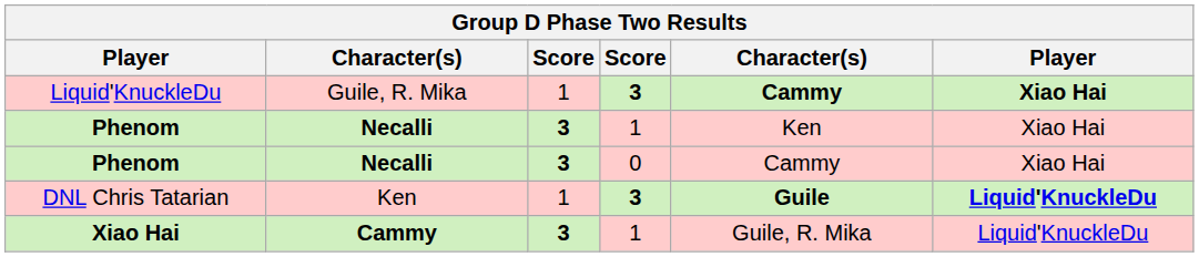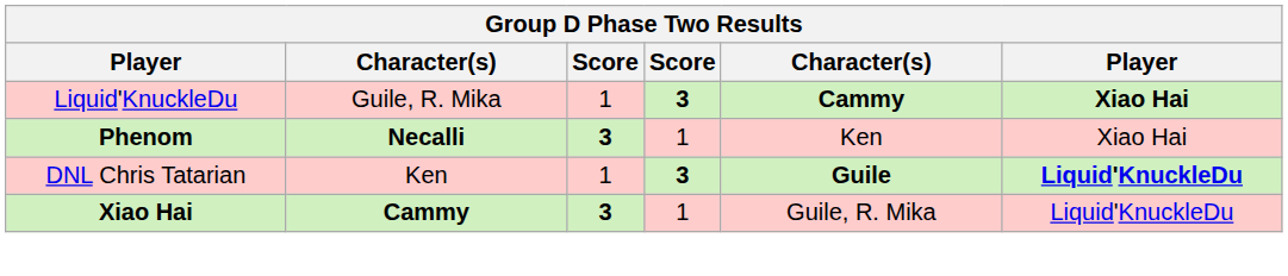 <table class="wikitable" style="text-align: center;">
 <tr>
 <th colspan=6>Group D Phase Two Results</th>
 </tr>
 <tr>
 <th width="181px">Player</th>
 <th width="181px">Character(s)</th>
 <th width="20px">Score</th>
 <th width="20px">Score</th>
 <th width="181px">Character(s)</th>
 <th width="181px">Player</th>
 </tr>
 <tr>
 <td style="background: #FFCCCC;"><a href='#'>Liquid</a>'<a href='#'>KnuckleDu</a></td>
 <td style="background: #FFCCCC;">Guile, R. Mika</td>
 <td style="background: #FFCCCC;">1</td>
 <td style="background: #D0F0C0;"><strong>3</strong></td>
 <td style="background: #D0F0C0;"><strong>Cammy</strong></td>
 <td style="background: #D0F0C0;"><strong> Xiao Hai</strong></td>
 </tr>
 <tr>
 <td style="background: #D0F0C0;"><strong> Phenom</strong></td>
 <td style="background: #D0F0C0;"><strong>Necalli</strong></td>
 <td style="background: #D0F0C0;"><strong>3</strong></td>
 <td style="background: #FFCCCC;">1</td>
 <td style="background: #FFCCCC;">Ken</td>
 <td style="background: #FFCCCC;"> Xiao Hai</td>
 </tr>
 <tr>
-<td style="background: #D0F0C0;"><strong> Phenom</strong></td>
-<td style="background: #D0F0C0;"><strong>Necalli</strong></td>
-<td style="background: #D0F0C0;"><strong>3</strong></td>
-<td style="background: #FFCCCC;">0</td>
-<td style="background: #FFCCCC;">Cammy</td>
-<td style="background: #FFCCCC;"> Xiao Hai</td>
-</tr>
-<tr>
 <td style="background: #FFCCCC;"><a href='#'>DNL</a> Chris Tatarian</td>
 <td style="background: #FFCCCC;">Ken</td>
 <td style="background: #FFCCCC;">1</td>
 <td style="background: #D0F0C0;"><strong>3</strong></td>
 <td style="background: #D0F0C0;"><strong>Guile</strong></td>
 <td style="background: #D0F0C0;"><strong><a href='#'>Liquid</a>'<a href='#'>KnuckleDu</a></strong></td>
 </tr>
 <tr>
 <td style="background: #D0F0C0;"><strong> Xiao Hai</strong></td>
 <td style="background: #D0F0C0;"><strong>Cammy</strong></td>
 <td style="background: #D0F0C0;"><strong>3</strong></td>
 <td style="background: #FFCCCC;">1</td>
 <td style="background: #FFCCCC;">Guile, R. Mika</td>
 <td style="background: #FFCCCC;"><a href='#'>Liquid</a>'<a href='#'>KnuckleDu</a></td>
 </tr>
 </table>
